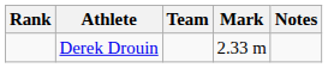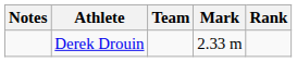 <table class="wikitable sortable">
 <tr>
-<th>Rank</th>
+<th>Notes</th>
 <th>Athlete</th>
 <th>Team</th>
 <th>Mark</th>
-<th>Notes</th>
+<th>Rank</th>
 </tr>
 <tr>
-<td align=center></td>
+<td></td>
 <td><a href='#'>Derek Drouin</a></td>
 <td></td>
 <td>2.33 m</td>
-<td></td>
+<td align=center></td>
 </tr>
 </table>
